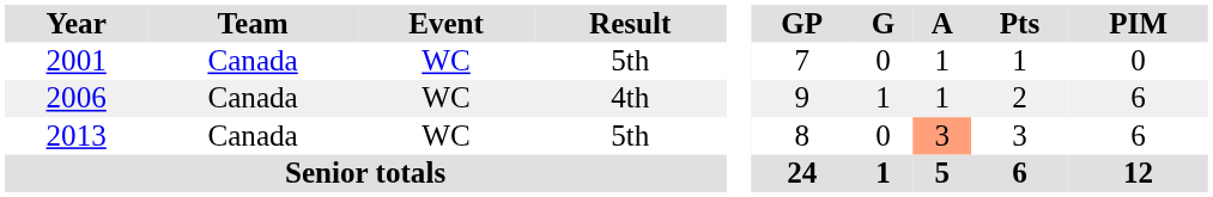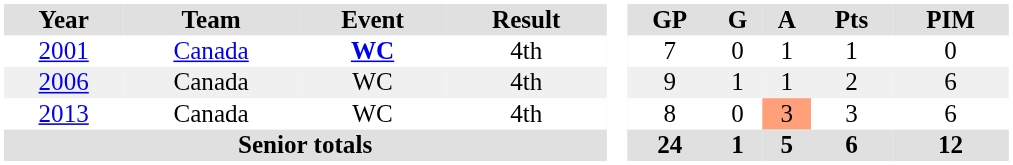 <table border="0" cellpadding="1" cellspacing="0" style="text-align:center; width:40em">
 <tr ALIGN="center" bgcolor="#e0e0e0">
 <th>Year</th>
 <th>Team</th>
 <th>Event</th>
 <th>Result</th>
 <th rowspan="99" bgcolor="#ffffff"> </th>
 <th>GP</th>
 <th>G</th>
 <th>A</th>
 <th>Pts</th>
 <th>PIM</th>
 </tr>
 <tr>
 <td><a href='#'>2001</a></td>
 <td><a href='#'>Canada</a></td>
-<td><a href='#'>WC</a></td>
-<td>5th</td>
+<td><strong><a href='#'>WC</a></strong></td>
+<td>4th</td>
 <td>7</td>
 <td>0</td>
 <td>1</td>
 <td>1</td>
 <td>0</td>
 </tr>
 <tr bgcolor="#f0f0f0">
 <td><a href='#'>2006</a></td>
 <td>Canada</td>
 <td>WC</td>
 <td>4th</td>
 <td>9</td>
 <td>1</td>
 <td>1</td>
 <td>2</td>
 <td>6</td>
 </tr>
 <tr>
 <td><a href='#'>2013</a></td>
 <td>Canada</td>
 <td>WC</td>
-<td>5th</td>
+<td>4th</td>
 <td>8</td>
 <td>0</td>
 <td style="background: lightsalmon;">3</td>
 <td>3</td>
 <td>6</td>
 </tr>
 <tr bgcolor="#e0e0e0">
 <th colspan=4>Senior totals</th>
 <th>24</th>
 <th>1</th>
 <th>5</th>
 <th>6</th>
 <th>12</th>
 </tr>
 </table>
